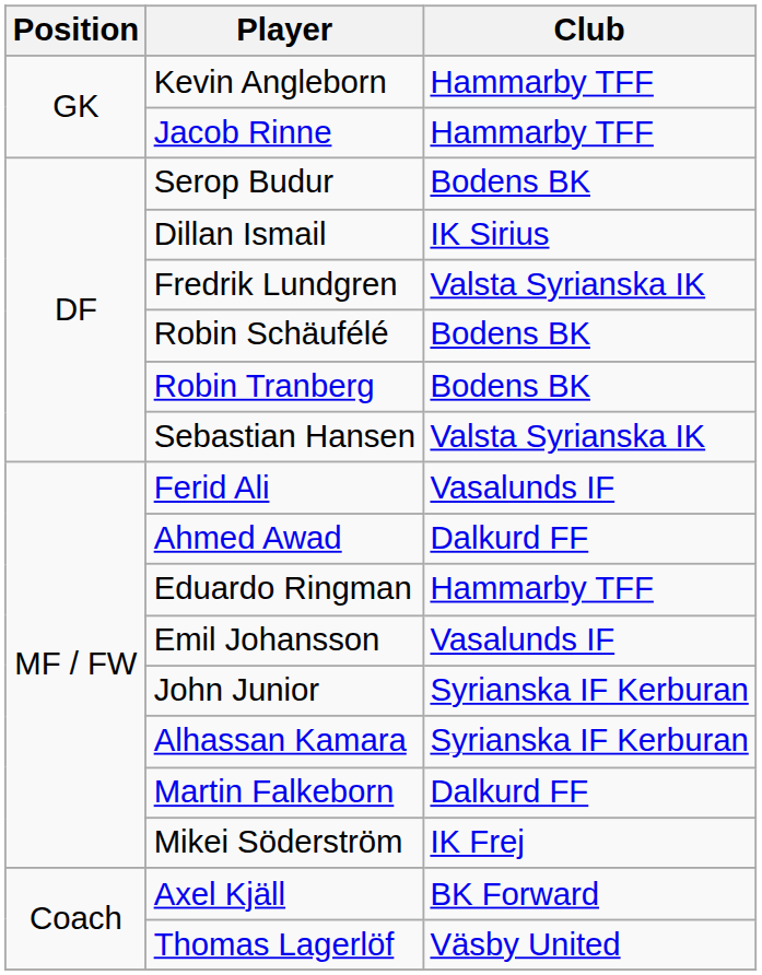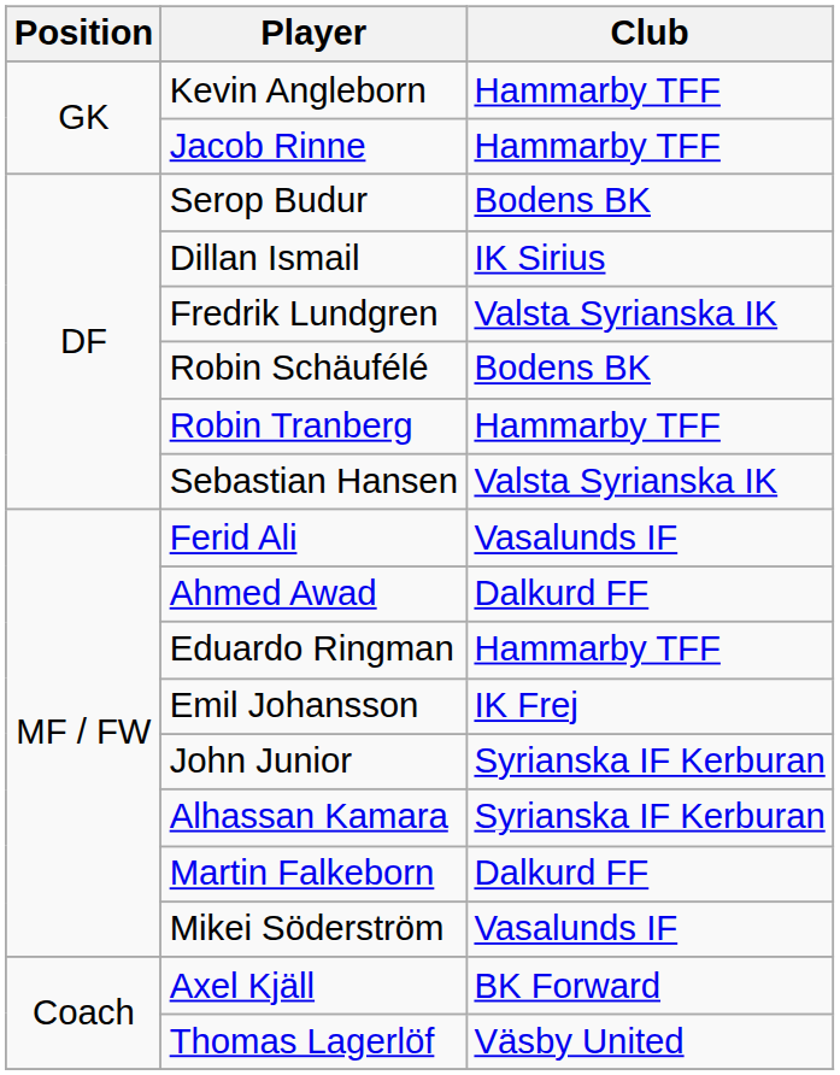 <table class="wikitable" style="text-align:center;float:left; margin-right:1em;">
 <tr>
 <th>Position</th>
 <th>Player</th>
 <th>Club</th>
 </tr>
 <tr>
 <td rowspan="2">GK</td>
 <td align="left"> Kevin Angleborn</td>
 <td align="left"><a href='#'>Hammarby TFF</a></td>
 </tr>
 <tr>
 <td align="left"> <a href='#'>Jacob Rinne</a></td>
 <td align="left"><a href='#'>Hammarby TFF</a></td>
 </tr>
 <tr>
 <td rowspan="6">DF</td>
 <td align="left"> Serop Budur</td>
 <td align="left"><a href='#'>Bodens BK</a></td>
 </tr>
 <tr>
 <td align="left"> Dillan Ismail</td>
 <td align="left"><a href='#'>IK Sirius</a></td>
 </tr>
 <tr>
 <td align="left"> Fredrik Lundgren</td>
 <td align="left"><a href='#'>Valsta Syrianska IK</a></td>
 </tr>
 <tr>
 <td align="left"> Robin Schäufélé</td>
 <td align="left"><a href='#'>Bodens BK</a></td>
 </tr>
 <tr>
 <td align="left"> <a href='#'>Robin Tranberg</a></td>
-<td align="left"><a href='#'>Bodens BK</a></td>
+<td align="left"><a href='#'>Hammarby TFF</a></td>
 </tr>
 <tr>
 <td align="left"> Sebastian Hansen</td>
 <td align="left"><a href='#'>Valsta Syrianska IK</a></td>
 </tr>
 <tr>
 <td rowspan="8">MF / FW</td>
 <td align="left"> <a href='#'>Ferid Ali</a></td>
 <td align="left"><a href='#'>Vasalunds IF</a></td>
 </tr>
 <tr>
 <td align="left"> <a href='#'>Ahmed Awad</a></td>
 <td align="left"><a href='#'>Dalkurd FF</a></td>
 </tr>
 <tr>
 <td align="left"> Eduardo Ringman</td>
 <td align="left"><a href='#'>Hammarby TFF</a></td>
 </tr>
 <tr>
 <td align="left"> Emil Johansson</td>
-<td align="left"><a href='#'>Vasalunds IF</a></td>
+<td align="left"><a href='#'>IK Frej</a></td>
 </tr>
 <tr>
 <td align="left"> John Junior</td>
 <td align="left"><a href='#'>Syrianska IF Kerburan</a></td>
 </tr>
 <tr>
 <td align="left"> <a href='#'>Alhassan Kamara</a></td>
 <td align="left"><a href='#'>Syrianska IF Kerburan</a></td>
 </tr>
 <tr>
 <td align="left"> <a href='#'>Martin Falkeborn</a></td>
 <td align="left"><a href='#'>Dalkurd FF</a></td>
 </tr>
 <tr>
 <td align="left"> Mikei Söderström</td>
-<td align="left"><a href='#'>IK Frej</a></td>
+<td align="left"><a href='#'>Vasalunds IF</a></td>
 </tr>
 <tr>
 <td rowspan="2">Coach</td>
 <td align="left"> <a href='#'>Axel Kjäll</a></td>
 <td align="left"><a href='#'>BK Forward</a></td>
 </tr>
 <tr>
 <td align="left"> <a href='#'>Thomas Lagerlöf</a></td>
 <td align="left"><a href='#'>Väsby United</a></td>
 </tr>
 <tr>
 </tr>
 </table>
